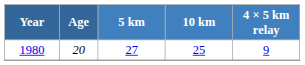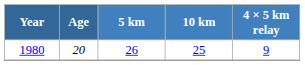 <table class="wikitable" style="font-size:95%; text-align:center; border:grey solid 1px; border-collapse:collapse; background:#ffffff;">
 <tr>
 <th style="background-color:#369; color:white; width:60px;"> Year </th>
 <th style="background-color:#369; color:white; width:40px;"> Age </th>
 <th style="background-color:#4180be; color:white; width:75px;"> 5 km </th>
 <th style="background-color:#4180be; color:white; width:75px;"> 10 km </th>
 <th style="background-color:#4180be; color:white; width:75px;"> 4 × 5 km <br> relay </th>
 </tr>
 <tr>
 <td><a href='#'>1980</a></td>
 <td><em>20</em></td>
-<td><a href='#'>27</a></td>
+<td><a href='#'>26</a></td>
 <td><a href='#'>25</a></td>
 <td><a href='#'>9</a></td>
 </tr>
 <tr>
 </tr>
 </table>
